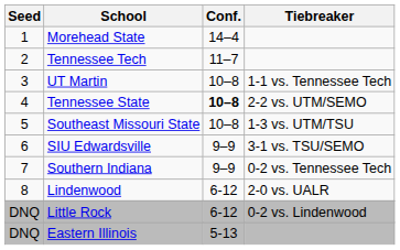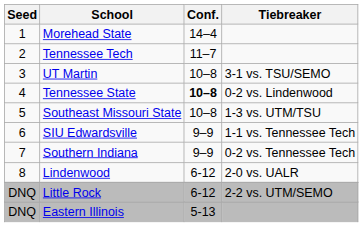 <table class="wikitable" style="font-size:95%; text-align:center">
 <tr>
 <th>Seed</th>
 <th>School</th>
 <th>Conf.</th>
 <th>Tiebreaker</th>
 </tr>
 <tr>
 <td>1</td>
 <td align="left"><a href='#'>Morehead State</a></td>
 <td>14–4</td>
 <td align="left"></td>
 </tr>
 <tr>
 <td>2</td>
 <td align="left"><a href='#'>Tennessee Tech</a></td>
 <td>11–7</td>
 <td align="left"></td>
 </tr>
 <tr>
 <td>3</td>
 <td align="left"><a href='#'>UT Martin</a></td>
 <td>10–8</td>
-<td align="left">1-1 vs. Tennessee Tech</td>
+<td align="left">3-1 vs. TSU/SEMO</td>
 </tr>
 <tr>
 <td>4</td>
 <td align="left"><a href='#'>Tennessee State</a></td>
 <td><strong>10–8</strong></td>
-<td align="left">2-2 vs. UTM/SEMO</td>
+<td align="left">0-2 vs. Lindenwood</td>
 </tr>
 <tr>
 <td>5</td>
 <td align="left"><a href='#'>Southeast Missouri State</a></td>
 <td>10–8</td>
 <td align="left">1-3 vs. UTM/TSU</td>
 </tr>
 <tr>
 <td>6</td>
 <td align="left"><a href='#'>SIU Edwardsville</a></td>
 <td>9–9</td>
-<td align="left">3-1 vs. TSU/SEMO</td>
+<td align="left">1-1 vs. Tennessee Tech</td>
 </tr>
 <tr>
 <td>7</td>
 <td align="left"><a href='#'>Southern Indiana</a></td>
 <td>9–9</td>
 <td align="left">0-2 vs. Tennessee Tech</td>
 </tr>
 <tr>
 <td>8</td>
 <td align="left"><a href='#'>Lindenwood</a></td>
 <td>6-12</td>
 <td align="left">2-0 vs. UALR</td>
 </tr>
 <tr>
 </tr>
 <tr bgcolor="#bbbbbb">
 <td>DNQ</td>
 <td align="left"><a href='#'>Little Rock</a></td>
 <td>6-12</td>
-<td align="left">0-2 vs. Lindenwood</td>
+<td align="left">2-2 vs. UTM/SEMO</td>
 </tr>
 <tr>
 </tr>
 <tr bgcolor="#bbbbbb">
 <td>DNQ</td>
 <td align="left"><a href='#'>Eastern Illinois</a></td>
 <td>5-13</td>
 <td></td>
 </tr>
 </table>
